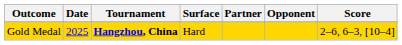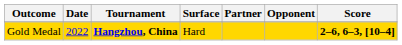 <table class=wikitable style=font-size:100%>
 <tr>
 <th>Outcome</th>
 <th>Date</th>
 <th>Tournament</th>
 <th>Surface</th>
 <th>Partner</th>
 <th>Opponent</th>
 <th>Score</th>
 </tr>
 <tr>
 </tr>
 <tr bgcolor=gold>
 <td>Gold Medal</td>
-<td><a href='#'>2025</a></td>
+<td><a href='#'>2022</a></td>
 <td><strong><a href='#'>Hangzhou</a>, China</strong></td>
 <td>Hard</td>
 <td></td>
 <td> <br> </td>
-<td>2–6, 6–3, [10–4]</td>
+<td><strong>2–6, 6–3, [10–4]</strong></td>
 </tr>
 </table>
